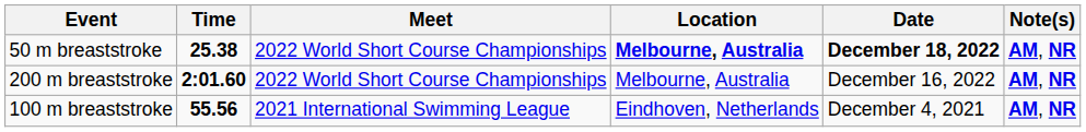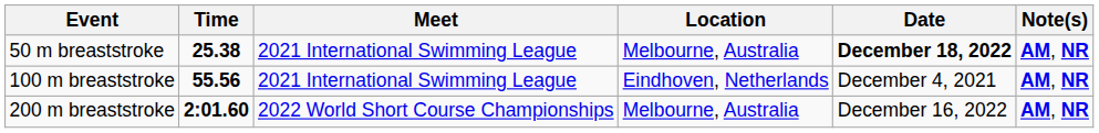 <table class="wikitable">
 <tr>
 <th>Event</th>
 <th>Time</th>
 <th>Meet</th>
 <th>Location</th>
 <th>Date</th>
 <th>Note(s)</th>
 </tr>
 <tr>
 <td>50 m breaststroke</td>
 <td style="text-align:center;"><strong>25.38</strong></td>
-<td><a href='#'>2022 World Short Course Championships</a></td>
-<td><strong><a href='#'>Melbourne</a>, <a href='#'>Australia</a></strong></td>
+<td><a href='#'>2021 International Swimming League</a></td>
+<td><a href='#'>Melbourne</a>, <a href='#'>Australia</a></td>
 <td><strong>December 18, 2022</strong></td>
+<td><strong><a href='#'>AM</a></strong>, <strong><a href='#'>NR</a></strong></td>
+</tr>
+<tr>
+<td>100 m breaststroke</td>
+<td style="text-align:center;"><strong>55.56</strong></td>
+<td><a href='#'>2021 International Swimming League</a></td>
+<td><a href='#'>Eindhoven</a>, <a href='#'>Netherlands</a></td>
+<td>December 4, 2021</td>
 <td><strong><a href='#'>AM</a></strong>, <strong><a href='#'>NR</a></strong></td>
 </tr>
 <tr>
 <td>200 m breaststroke</td>
 <td style="text-align:center;"><strong>2:01.60</strong></td>
 <td><a href='#'>2022 World Short Course Championships</a></td>
 <td><a href='#'>Melbourne</a>, <a href='#'>Australia</a></td>
 <td>December 16, 2022</td>
 <td><strong><a href='#'>AM</a></strong>, <strong><a href='#'>NR</a></strong></td>
 </tr>
-<tr>
-<td>100 m breaststroke</td>
-<td style="text-align:center;"><strong>55.56</strong></td>
-<td><a href='#'>2021 International Swimming League</a></td>
-<td><a href='#'>Eindhoven</a>, <a href='#'>Netherlands</a></td>
-<td>December 4, 2021</td>
-<td><strong><a href='#'>AM</a></strong>, <strong><a href='#'>NR</a></strong></td>
-</tr>
 </table>
